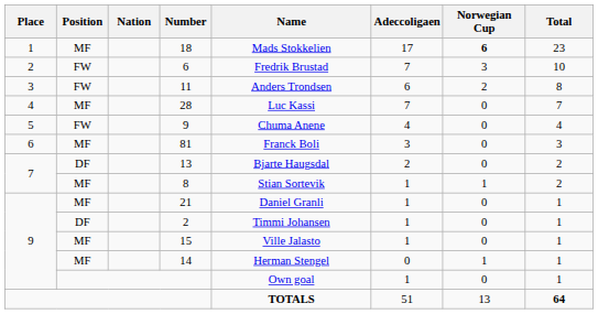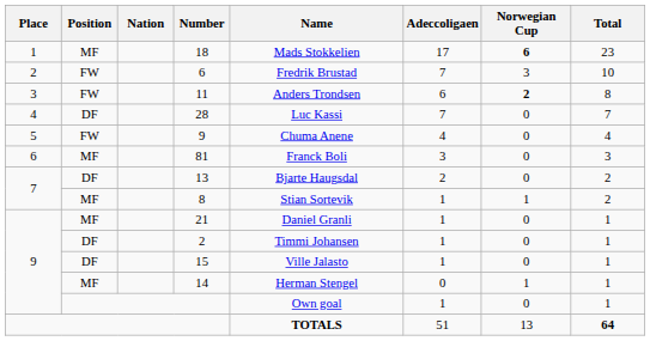 <table class="wikitable" style="font-size: 95%; text-align: center;">
 <tr>
 <th width=60>Place</th>
 <th width=60>Position</th>
 <th width=60>Nation</th>
 <th width=60>Number</th>
 <th width=200>Name</th>
 <th width=80>Adeccoligaen</th>
 <th width=100>Norwegian Cup</th>
 <th width=80><strong>Total</strong></th>
 </tr>
 <tr>
 <td>1</td>
 <td>MF</td>
 <td></td>
 <td>18</td>
 <td><a href='#'>Mads Stokkelien</a></td>
 <td>17</td>
 <td><strong>6</strong></td>
 <td>23</td>
 </tr>
 <tr>
 <td>2</td>
 <td>FW</td>
 <td></td>
 <td>6</td>
 <td><a href='#'>Fredrik Brustad</a></td>
 <td>7</td>
 <td>3</td>
 <td>10</td>
 </tr>
 <tr>
 <td>3</td>
 <td>FW</td>
 <td></td>
 <td>11</td>
 <td><a href='#'>Anders Trondsen</a></td>
 <td>6</td>
-<td>2</td>
+<td><strong>2</strong></td>
 <td>8</td>
 </tr>
 <tr>
 <td>4</td>
-<td>MF</td>
+<td>DF</td>
 <td></td>
 <td>28</td>
 <td><a href='#'>Luc Kassi</a></td>
 <td>7</td>
 <td>0</td>
 <td>7</td>
 </tr>
 <tr>
 <td>5</td>
 <td>FW</td>
 <td></td>
 <td>9</td>
 <td><a href='#'>Chuma Anene</a></td>
 <td>4</td>
 <td>0</td>
 <td>4</td>
 </tr>
 <tr>
 <td>6</td>
 <td>MF</td>
 <td></td>
 <td>81</td>
 <td><a href='#'>Franck Boli</a></td>
 <td>3</td>
 <td>0</td>
 <td>3</td>
 </tr>
 <tr>
 <td rowspan=2>7</td>
 <td>DF</td>
 <td></td>
 <td>13</td>
 <td><a href='#'>Bjarte Haugsdal</a></td>
 <td>2</td>
 <td>0</td>
 <td>2</td>
 </tr>
 <tr>
 <td>MF</td>
 <td></td>
 <td>8</td>
 <td><a href='#'>Stian Sortevik</a></td>
 <td>1</td>
 <td>1</td>
 <td>2</td>
 </tr>
 <tr>
 <td rowspan=5>9</td>
 <td>MF</td>
 <td></td>
 <td>21</td>
 <td><a href='#'>Daniel Granli</a></td>
 <td>1</td>
 <td>0</td>
 <td>1</td>
 </tr>
 <tr>
 <td>DF</td>
 <td></td>
 <td>2</td>
 <td><a href='#'>Timmi Johansen</a></td>
 <td>1</td>
 <td>0</td>
 <td>1</td>
 </tr>
 <tr>
-<td>MF</td>
+<td>DF</td>
 <td></td>
 <td>15</td>
 <td><a href='#'>Ville Jalasto</a></td>
 <td>1</td>
 <td>0</td>
 <td>1</td>
 </tr>
 <tr>
 <td>MF</td>
 <td></td>
 <td>14</td>
 <td><a href='#'>Herman Stengel</a></td>
 <td>0</td>
 <td>1</td>
 <td>1</td>
 </tr>
 <tr>
 <td colspan=3></td>
 <td><a href='#'>Own goal</a></td>
 <td>1</td>
 <td>0</td>
 <td>1</td>
 </tr>
 <tr>
 <td colspan=4></td>
 <td><strong>TOTALS</strong></td>
 <td>51</td>
 <td>13</td>
 <td><strong>64</strong></td>
 </tr>
 </table>
